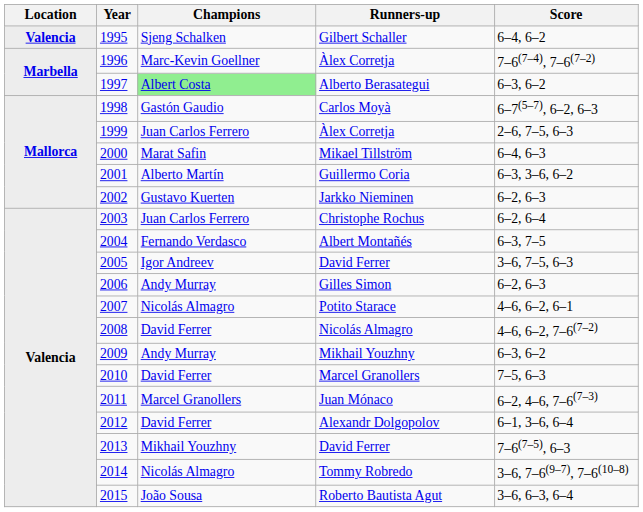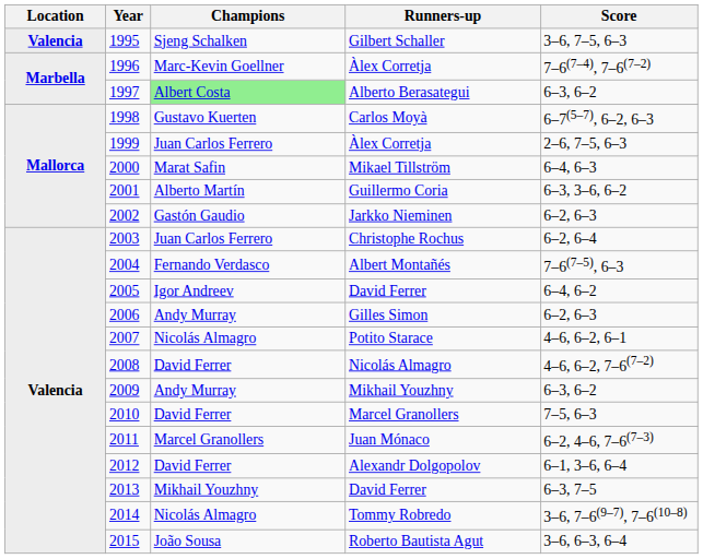 <table class="wikitable">
 <tr>
 <th style="width:100px">Location</th>
 <th style="width:40px">Year</th>
 <th style="width:200px">Champions</th>
 <th style="width:200px">Runners-up</th>
 <th style="width:160px" class="unsortable">Score</th>
 </tr>
 <tr>
 <th rowspan="1" style="background:#ededed"><a href='#'>Valencia</a></th>
 <td><a href='#'>1995</a></td>
 <td> <a href='#'>Sjeng Schalken</a></td>
 <td> <a href='#'>Gilbert Schaller</a></td>
-<td>6–4, 6–2</td>
+<td>3–6, 7–5, 6–3</td>
 </tr>
 <tr>
 <th rowspan="2" style="background:#ededed"><a href='#'>Marbella</a></th>
 <td><a href='#'>1996</a></td>
 <td> <a href='#'>Marc-Kevin Goellner</a></td>
 <td> <a href='#'>Àlex Corretja</a></td>
 <td>7–6<sup>(7–4)</sup>, 7–6<sup>(7–2)</sup></td>
 </tr>
 <tr>
 <td><a href='#'>1997</a></td>
 <td style="background: lightgreen;"> <a href='#'>Albert Costa</a></td>
 <td> <a href='#'>Alberto Berasategui</a></td>
 <td>6–3, 6–2</td>
 </tr>
 <tr>
 <th rowspan="5" style="background:#ededed"><a href='#'>Mallorca</a></th>
 <td><a href='#'>1998</a></td>
-<td> <a href='#'>Gastón Gaudio</a></td>
+<td> <a href='#'>Gustavo Kuerten</a></td>
 <td> <a href='#'>Carlos Moyà</a></td>
 <td>6–7<sup>(5–7)</sup>, 6–2, 6–3</td>
 </tr>
 <tr>
 <td><a href='#'>1999</a></td>
 <td> <a href='#'>Juan Carlos Ferrero</a></td>
 <td> <a href='#'>Àlex Corretja</a></td>
 <td>2–6, 7–5, 6–3</td>
 </tr>
 <tr>
 <td><a href='#'>2000</a></td>
 <td> <a href='#'>Marat Safin</a></td>
 <td> <a href='#'>Mikael Tillström</a></td>
 <td>6–4, 6–3</td>
 </tr>
 <tr>
 <td><a href='#'>2001</a></td>
 <td> <a href='#'>Alberto Martín</a></td>
 <td> <a href='#'>Guillermo Coria</a></td>
 <td>6–3, 3–6, 6–2</td>
 </tr>
 <tr>
 <td><a href='#'>2002</a></td>
-<td> <a href='#'>Gustavo Kuerten</a></td>
+<td> <a href='#'>Gastón Gaudio</a></td>
 <td> <a href='#'>Jarkko Nieminen</a></td>
 <td>6–2, 6–3</td>
 </tr>
 <tr>
 <th rowspan="14" style="background:#ededed">Valencia</th>
 <td><a href='#'>2003</a></td>
 <td> <a href='#'>Juan Carlos Ferrero</a></td>
 <td> <a href='#'>Christophe Rochus</a></td>
 <td>6–2, 6–4</td>
 </tr>
 <tr>
 <td><a href='#'>2004</a></td>
 <td> <a href='#'>Fernando Verdasco</a></td>
 <td> <a href='#'>Albert Montañés</a></td>
-<td>6–3, 7–5</td>
+<td>7–6<sup>(7–5)</sup>, 6–3</td>
 </tr>
 <tr>
 <td><a href='#'>2005</a></td>
 <td> <a href='#'>Igor Andreev</a></td>
 <td> <a href='#'>David Ferrer</a></td>
-<td>3–6, 7–5, 6–3</td>
+<td>6–4, 6–2</td>
 </tr>
 <tr>
 <td><a href='#'>2006</a></td>
 <td> <a href='#'>Andy Murray</a></td>
 <td> <a href='#'>Gilles Simon</a></td>
 <td>6–2, 6–3</td>
 </tr>
 <tr>
 <td><a href='#'>2007</a></td>
 <td> <a href='#'>Nicolás Almagro</a></td>
 <td> <a href='#'>Potito Starace</a></td>
 <td>4–6, 6–2, 6–1</td>
 </tr>
 <tr>
 <td><a href='#'>2008</a></td>
 <td> <a href='#'>David Ferrer</a></td>
 <td> <a href='#'>Nicolás Almagro</a></td>
 <td>4–6, 6–2, 7–6<sup>(7–2)</sup></td>
 </tr>
 <tr>
 <td><a href='#'>2009</a></td>
 <td> <a href='#'>Andy Murray</a></td>
 <td> <a href='#'>Mikhail Youzhny</a></td>
 <td>6–3, 6–2</td>
 </tr>
 <tr>
 <td><a href='#'>2010</a></td>
 <td> <a href='#'>David Ferrer</a></td>
 <td> <a href='#'>Marcel Granollers</a></td>
 <td>7–5, 6–3</td>
 </tr>
 <tr>
 <td><a href='#'>2011</a></td>
 <td> <a href='#'>Marcel Granollers</a></td>
 <td> <a href='#'>Juan Mónaco</a></td>
 <td>6–2, 4–6, 7–6<sup>(7–3)</sup></td>
 </tr>
 <tr>
 <td><a href='#'>2012</a></td>
 <td> <a href='#'>David Ferrer</a></td>
 <td> <a href='#'>Alexandr Dolgopolov</a></td>
 <td>6–1, 3–6, 6–4</td>
 </tr>
 <tr>
 <td><a href='#'>2013</a></td>
 <td> <a href='#'>Mikhail Youzhny</a></td>
 <td> <a href='#'>David Ferrer</a></td>
-<td>7–6<sup>(7–5)</sup>, 6–3</td>
+<td>6–3, 7–5</td>
 </tr>
 <tr>
 <td><a href='#'>2014</a></td>
 <td> <a href='#'>Nicolás Almagro</a></td>
 <td> <a href='#'>Tommy Robredo</a></td>
 <td>3–6, 7–6<sup>(9–7)</sup>, 7–6<sup>(10–8)</sup></td>
 </tr>
 <tr>
 <td><a href='#'>2015</a></td>
 <td> <a href='#'>João Sousa</a></td>
 <td> <a href='#'>Roberto Bautista Agut</a></td>
 <td>3–6, 6–3, 6–4</td>
 </tr>
 </table>
